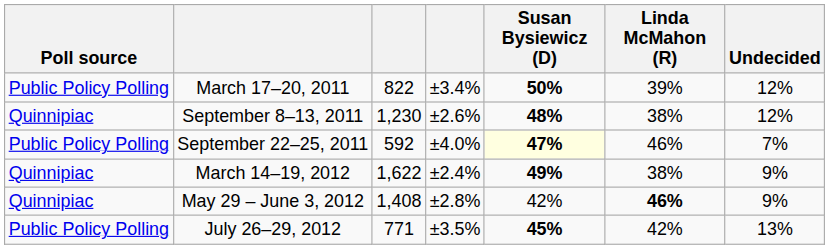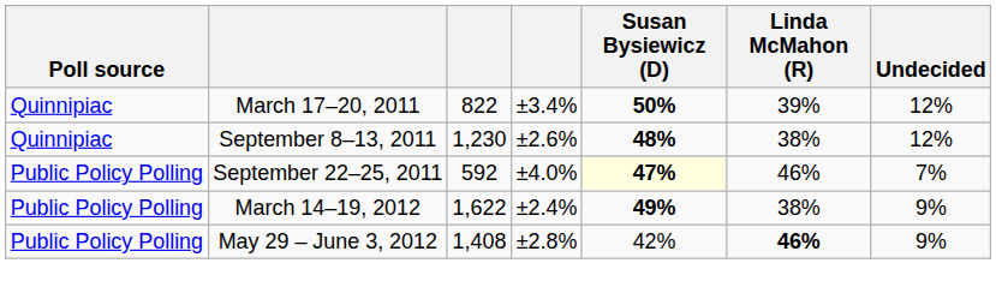 <table class="wikitable" style="text-align:center">
 <tr valign= bottom>
 <th>Poll source</th>
 <th></th>
 <th></th>
 <th></th>
 <th style="width:100px;">Susan<br>Bysiewicz (D)</th>
 <th style="width:100px;">Linda<br>McMahon (R)</th>
 <th>Undecided</th>
 </tr>
 <tr>
-<td align=left><a href='#'>Public Policy Polling</a></td>
+<td align=left><a href='#'>Quinnipiac</a></td>
 <td>March 17–20, 2011</td>
 <td>822</td>
 <td>±3.4%</td>
 <td><strong>50%</strong></td>
 <td>39%</td>
 <td>12%</td>
 </tr>
 <tr>
 <td align=left><a href='#'>Quinnipiac</a></td>
 <td>September 8–13, 2011</td>
 <td>1,230</td>
 <td>±2.6%</td>
 <td><strong>48%</strong></td>
 <td>38%</td>
 <td>12%</td>
 </tr>
 <tr>
 <td align=left><a href='#'>Public Policy Polling</a></td>
 <td>September 22–25, 2011</td>
 <td>592</td>
 <td>±4.0%</td>
 <td style="background: lightyellow;"><strong>47%</strong></td>
 <td>46%</td>
 <td>7%</td>
 </tr>
 <tr>
-<td align=left><a href='#'>Quinnipiac</a></td>
+<td align=left><a href='#'>Public Policy Polling</a></td>
 <td>March 14–19, 2012</td>
 <td>1,622</td>
 <td>±2.4%</td>
 <td><strong>49%</strong></td>
 <td>38%</td>
 <td>9%</td>
 </tr>
 <tr>
-<td align=left><a href='#'>Quinnipiac</a></td>
+<td align=left><a href='#'>Public Policy Polling</a></td>
 <td>May 29 – June 3, 2012</td>
 <td>1,408</td>
 <td>±2.8%</td>
 <td>42%</td>
 <td><strong>46%</strong></td>
 <td>9%</td>
 </tr>
-<tr>
-<td align=left><a href='#'>Public Policy Polling</a></td>
-<td>July 26–29, 2012</td>
-<td>771</td>
-<td>±3.5%</td>
-<td><strong>45%</strong></td>
-<td>42%</td>
-<td>13%</td>
-</tr>
 </table>
